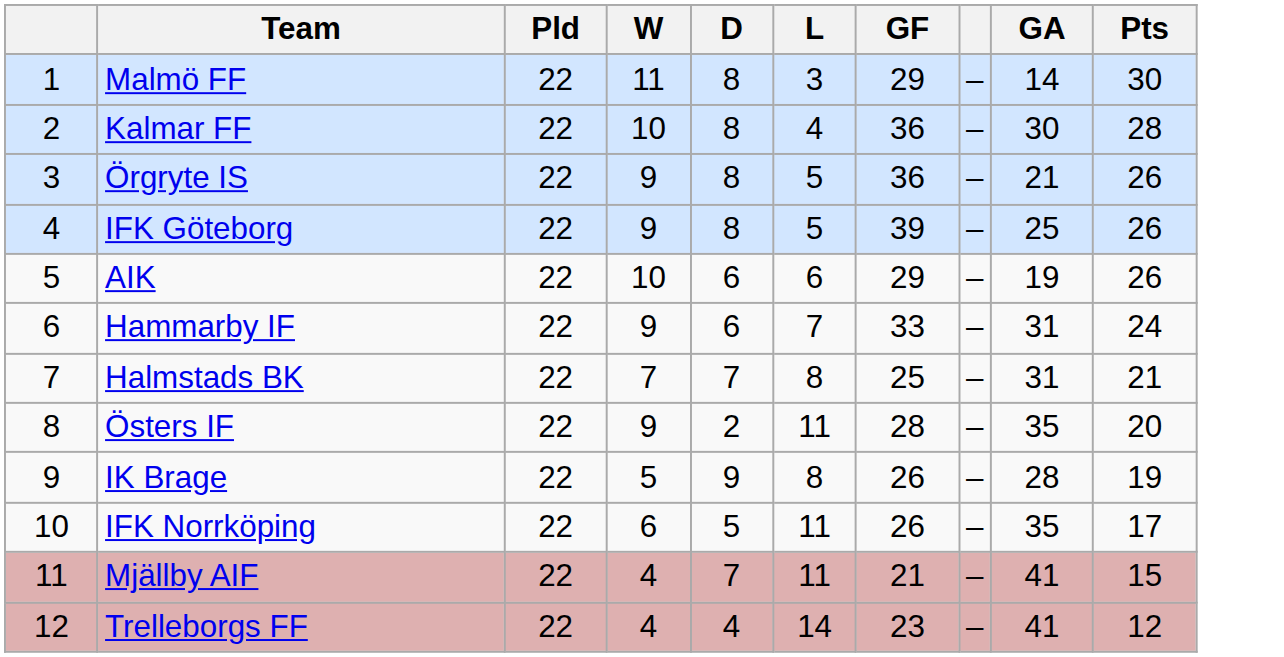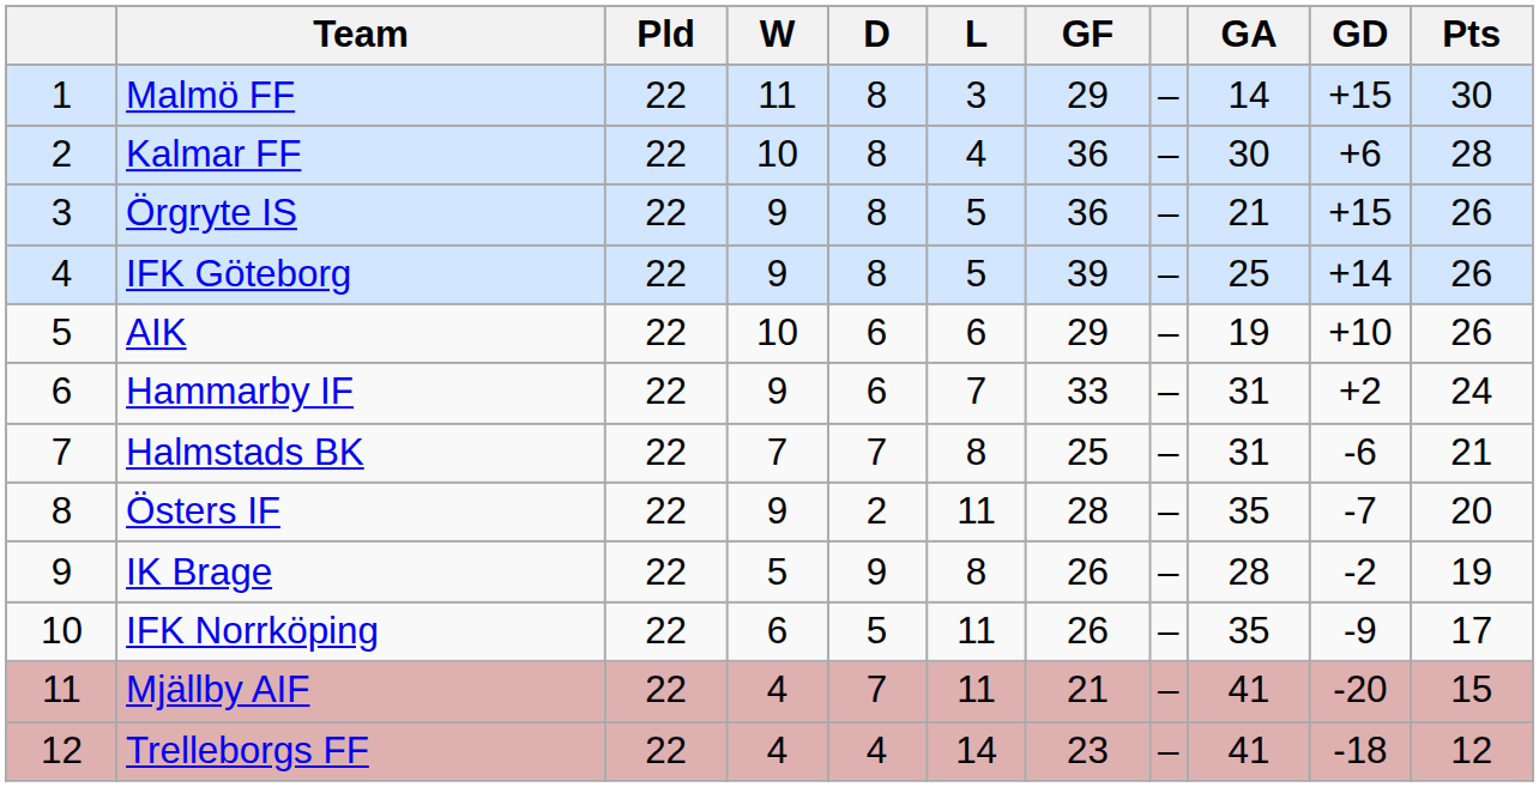 <table class="wikitable" style="text-align: center">
 <tr>
 <th style="width: 40px;"></th>
 <th style="width: 200px;">Team</th>
 <th style="width: 45px;">Pld</th>
 <th style="width: 35px;">W</th>
 <th style="width: 35px;">D</th>
 <th style="width: 35px;">L</th>
 <th style="width: 45px;">GF</th>
 <th></th>
 <th style="width: 45px;">GA</th>
+<th style="width: 35px;">GD</th>
 <th style="width: 45px;">Pts</th>
 </tr>
 <tr style="background: #d2e6ff">
 <td>1</td>
 <td style="text-align: left;"><a href='#'>Malmö FF</a></td>
 <td>22</td>
 <td>11</td>
 <td>8</td>
 <td>3</td>
 <td>29</td>
 <td>–</td>
 <td>14</td>
+<td>+15</td>
 <td>30</td>
 </tr>
 <tr style="background: #d2e6ff">
 <td>2</td>
 <td style="text-align: left;"><a href='#'>Kalmar FF</a></td>
 <td>22</td>
 <td>10</td>
 <td>8</td>
 <td>4</td>
 <td>36</td>
 <td>–</td>
 <td>30</td>
+<td>+6</td>
 <td>28</td>
 </tr>
 <tr style="background: #d2e6ff">
 <td>3</td>
 <td style="text-align: left;"><a href='#'>Örgryte IS</a></td>
 <td>22</td>
 <td>9</td>
 <td>8</td>
 <td>5</td>
 <td>36</td>
 <td>–</td>
 <td>21</td>
+<td>+15</td>
 <td>26</td>
 </tr>
 <tr style="background: #d2e6ff">
 <td>4</td>
 <td style="text-align: left;"><a href='#'>IFK Göteborg</a></td>
 <td>22</td>
 <td>9</td>
 <td>8</td>
 <td>5</td>
 <td>39</td>
 <td>–</td>
 <td>25</td>
+<td>+14</td>
 <td>26</td>
 </tr>
 <tr>
 <td>5</td>
 <td style="text-align: left;"><a href='#'>AIK</a></td>
 <td>22</td>
 <td>10</td>
 <td>6</td>
 <td>6</td>
 <td>29</td>
 <td>–</td>
 <td>19</td>
+<td>+10</td>
 <td>26</td>
 </tr>
 <tr>
 <td>6</td>
 <td style="text-align: left;"><a href='#'>Hammarby IF</a></td>
 <td>22</td>
 <td>9</td>
 <td>6</td>
 <td>7</td>
 <td>33</td>
 <td>–</td>
 <td>31</td>
+<td>+2</td>
 <td>24</td>
 </tr>
 <tr>
 <td>7</td>
 <td style="text-align: left;"><a href='#'>Halmstads BK</a></td>
 <td>22</td>
 <td>7</td>
 <td>7</td>
 <td>8</td>
 <td>25</td>
 <td>–</td>
 <td>31</td>
+<td>-6</td>
 <td>21</td>
 </tr>
 <tr>
 <td>8</td>
 <td style="text-align: left;"><a href='#'>Östers IF</a></td>
 <td>22</td>
 <td>9</td>
 <td>2</td>
 <td>11</td>
 <td>28</td>
 <td>–</td>
 <td>35</td>
+<td>-7</td>
 <td>20</td>
 </tr>
 <tr>
 <td>9</td>
 <td style="text-align: left;"><a href='#'>IK Brage</a></td>
 <td>22</td>
 <td>5</td>
 <td>9</td>
 <td>8</td>
 <td>26</td>
 <td>–</td>
 <td>28</td>
+<td>-2</td>
 <td>19</td>
 </tr>
 <tr>
 <td>10</td>
 <td style="text-align: left;"><a href='#'>IFK Norrköping</a></td>
 <td>22</td>
 <td>6</td>
 <td>5</td>
 <td>11</td>
 <td>26</td>
 <td>–</td>
 <td>35</td>
+<td>-9</td>
 <td>17</td>
 </tr>
 <tr style="background: #deb0b0">
 <td>11</td>
 <td style="text-align: left;"><a href='#'>Mjällby AIF</a></td>
 <td>22</td>
 <td>4</td>
 <td>7</td>
 <td>11</td>
 <td>21</td>
 <td>–</td>
 <td>41</td>
+<td>-20</td>
 <td>15</td>
 </tr>
 <tr style="background: #deb0b0">
 <td>12</td>
 <td style="text-align: left;"><a href='#'>Trelleborgs FF</a></td>
 <td>22</td>
 <td>4</td>
 <td>4</td>
 <td>14</td>
 <td>23</td>
 <td>–</td>
 <td>41</td>
+<td>-18</td>
 <td>12</td>
 </tr>
 </table>
